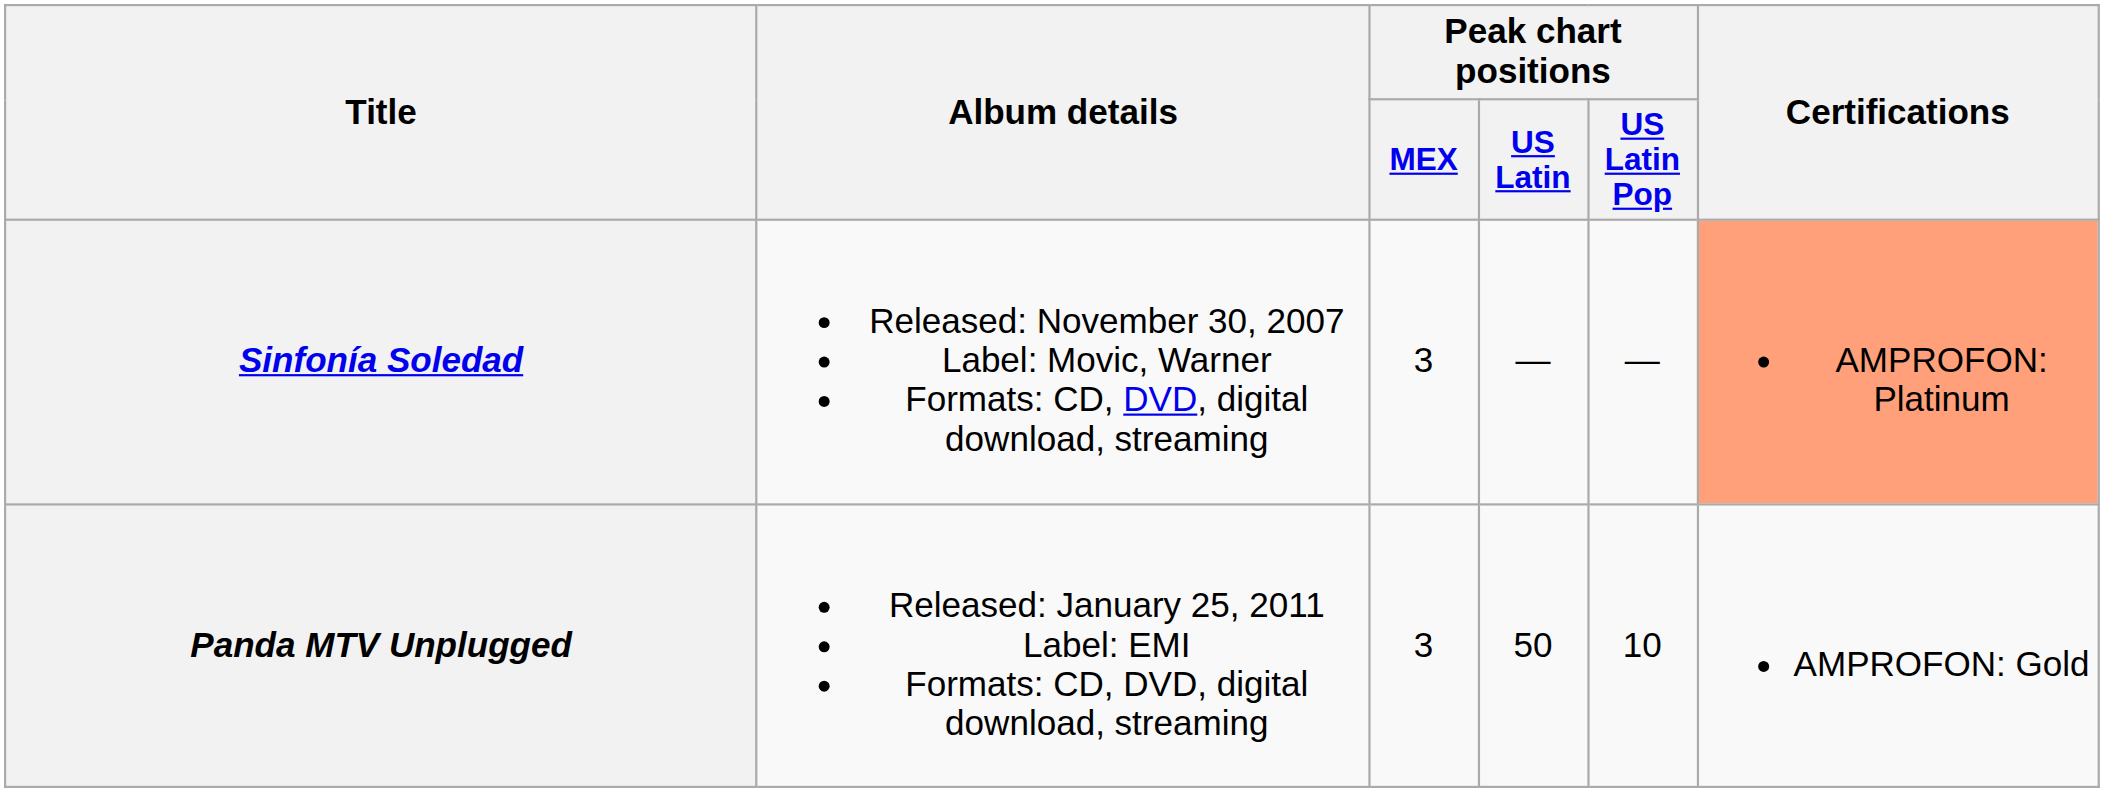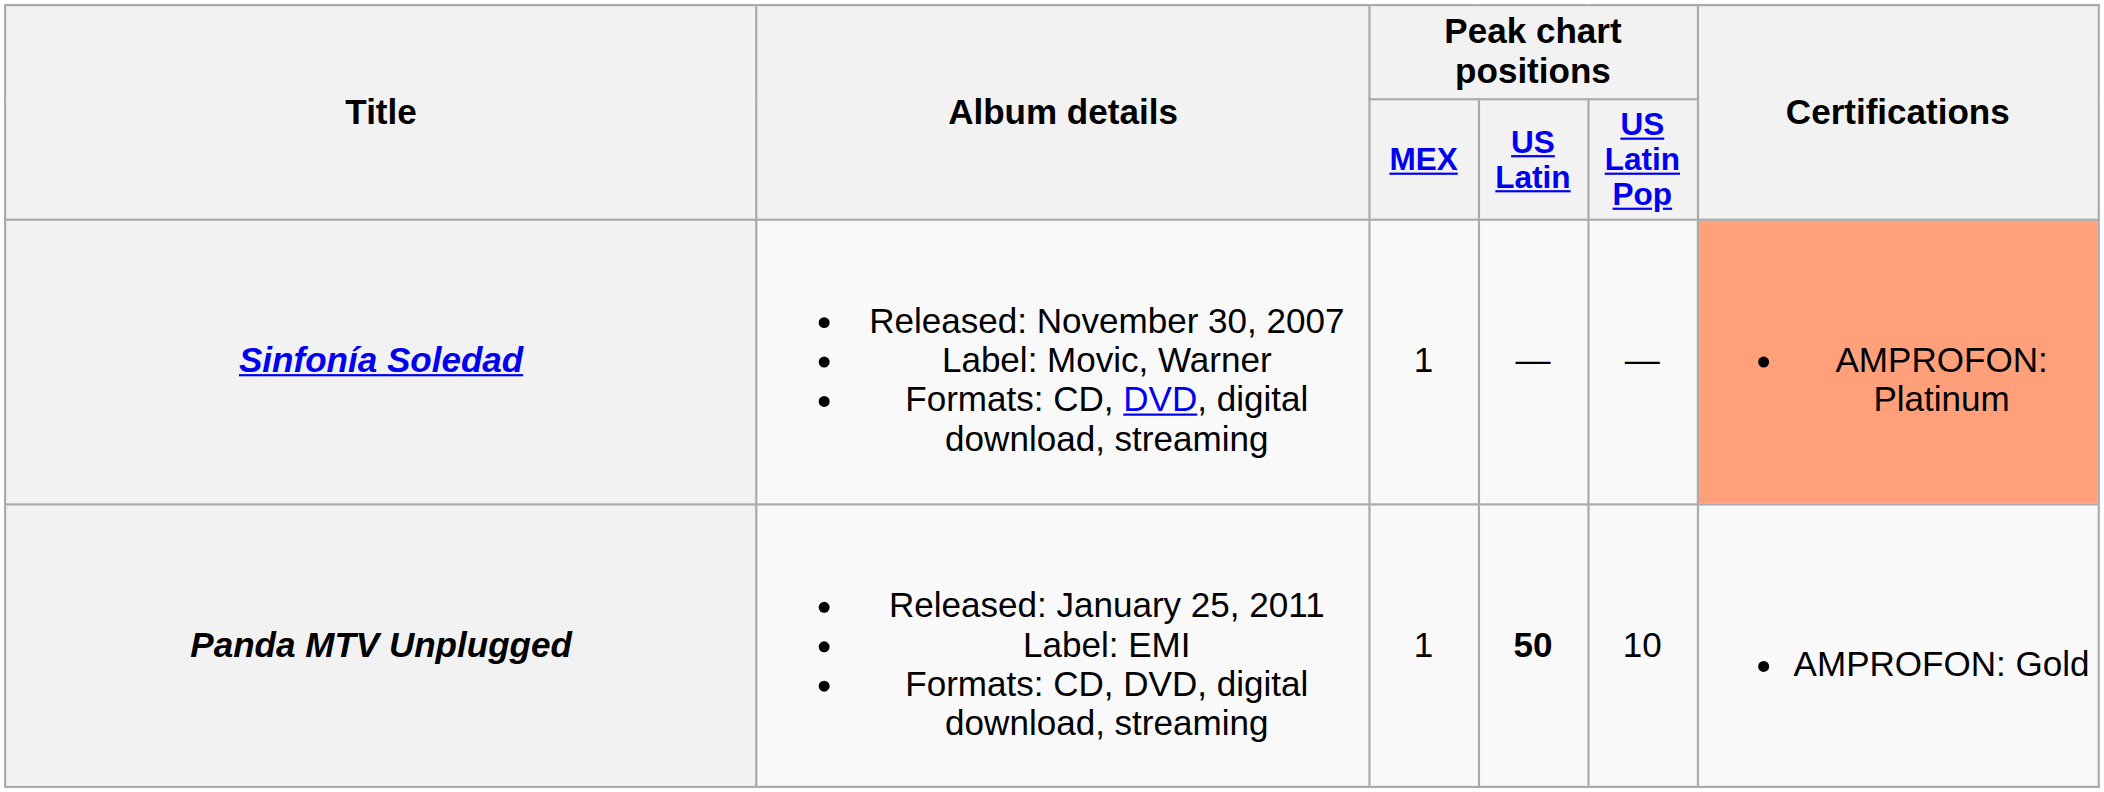 <table class="wikitable plainrowheaders" style="text-align:center;">
 <tr>
 <th scope="col" rowspan="2" style="width:21em;">Title</th>
 <th scope="col" rowspan="2" style="width:17em;">Album details</th>
 <th scope="col" colspan="3">Peak chart positions</th>
 <th scope="col" rowspan="2" style="width:11em;">Certifications</th>
 </tr>
 <tr>
 <th scope="col" style="width:3em;font-size:90%;"><a href='#'>MEX</a><br></th>
 <th scope="col" style="width:3em;font-size:90%;"><a href='#'>US<br>Latin</a><br></th>
 <th scope="col" style="width:3em;font-size:90%;"><a href='#'>US<br>Latin<br>Pop</a><br></th>
 </tr>
 <tr>
 <th scope="row"><em><a href='#'>Sinfonía Soledad</a></em></th>
 <td><br><ul><li>Released: November 30, 2007</li><li>Label: Movic, Warner</li><li>Formats: CD, <a href='#'>DVD</a>, digital download, streaming</li></ul></td>
-<td>3</td>
+<td>1</td>
 <td>—</td>
 <td>—</td>
 <td style="background: lightsalmon;"><br><ul><li>AMPROFON: Platinum</li></ul></td>
 </tr>
 <tr>
 <th scope="row"><em>Panda MTV Unplugged</em></th>
 <td><br><ul><li>Released: January 25, 2011</li><li>Label: EMI</li><li>Formats: CD, DVD, digital download, streaming</li></ul></td>
-<td>3</td>
-<td>50</td>
+<td>1</td>
+<td><strong>50</strong></td>
 <td>10</td>
 <td><br><ul><li>AMPROFON: Gold</li></ul></td>
 </tr>
 </table>
